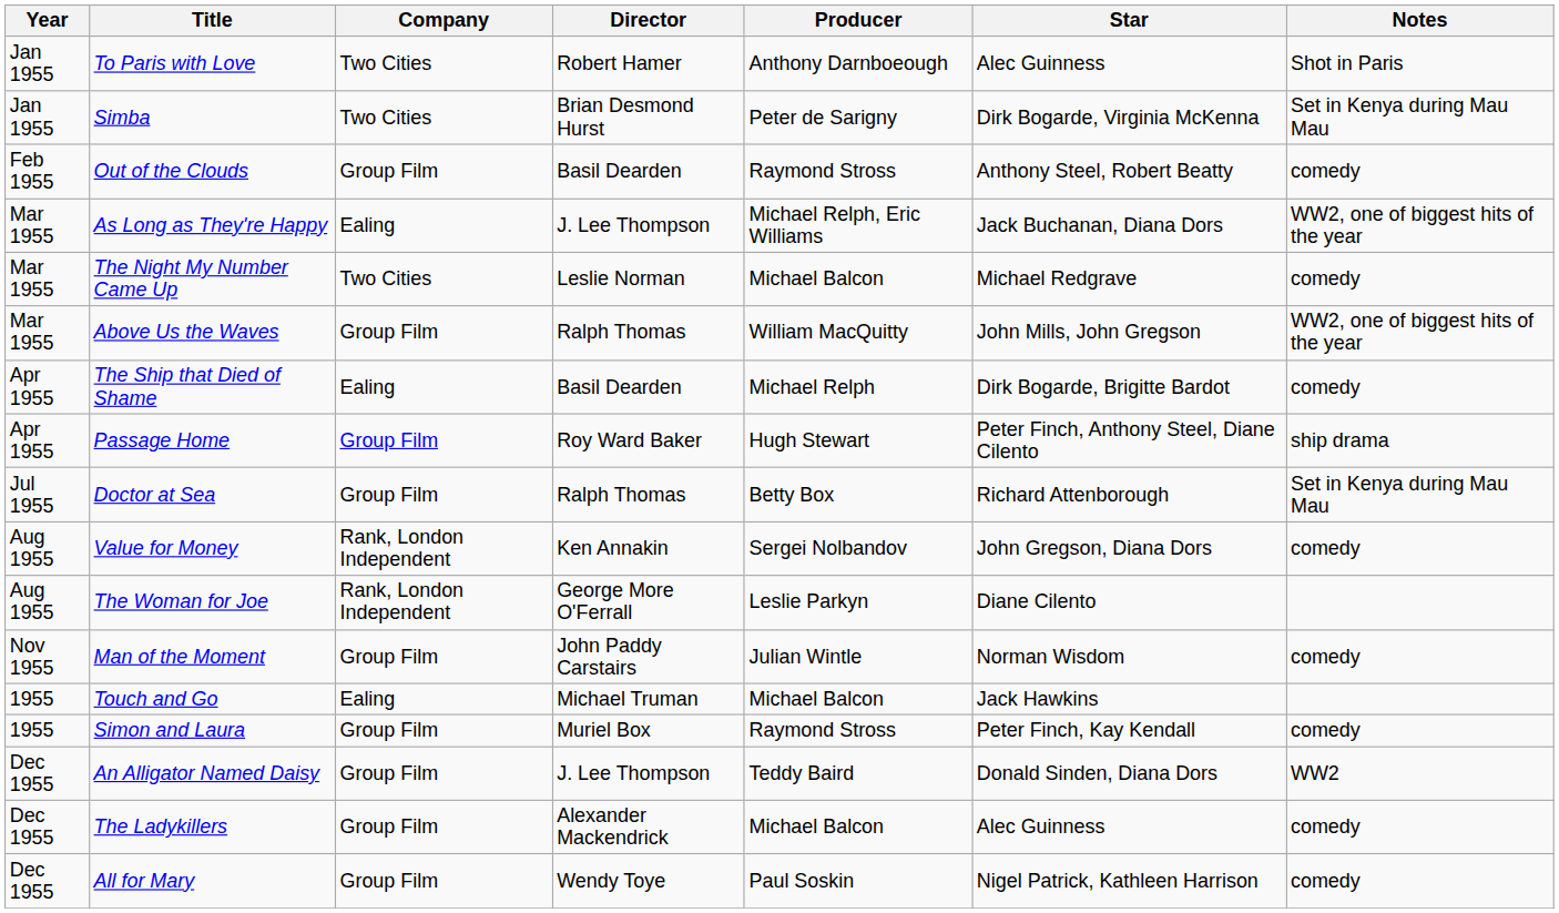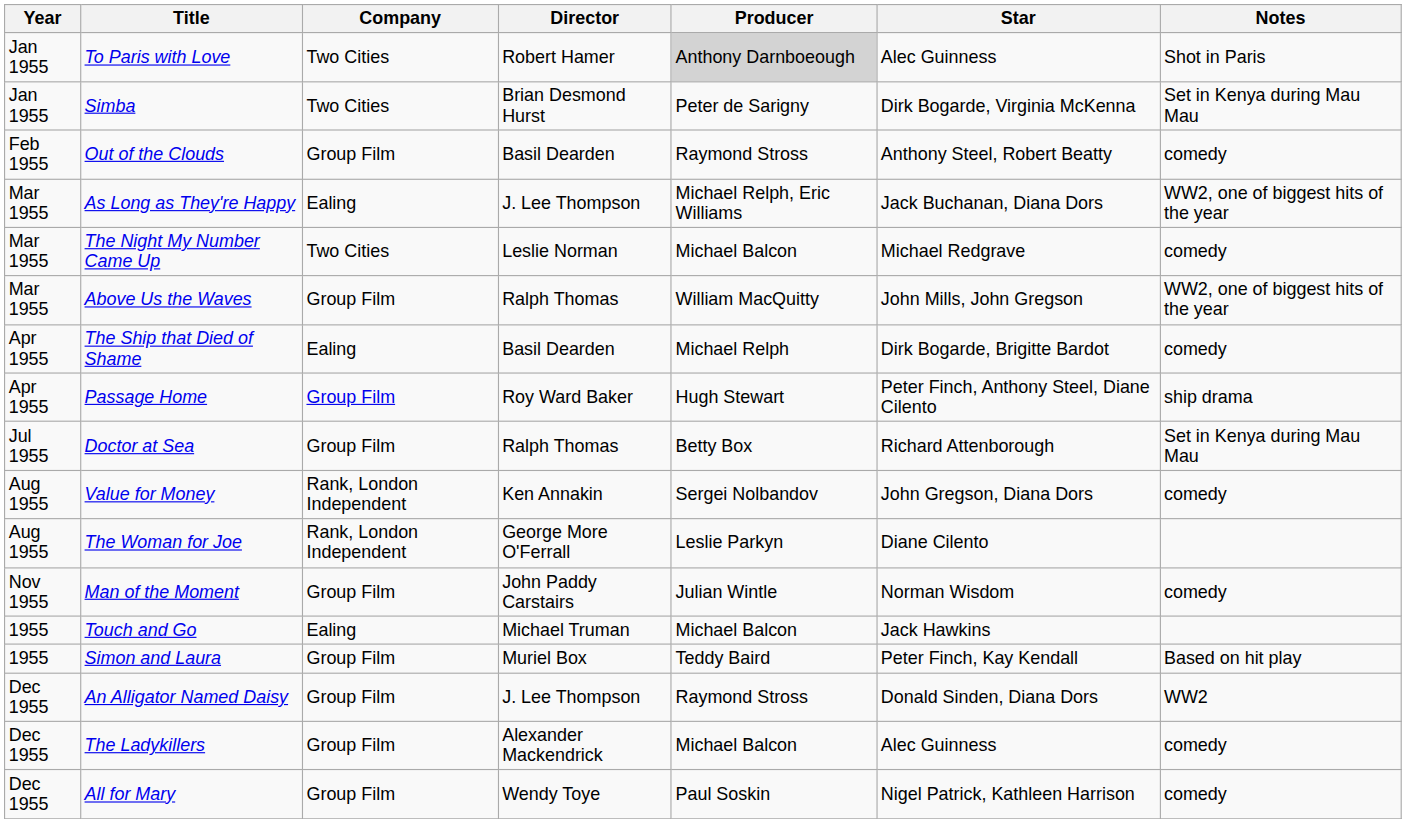 <table class="wikitable sortable">
 <tr>
 <th>Year</th>
 <th>Title</th>
 <th>Company</th>
 <th>Director</th>
 <th>Producer</th>
 <th>Star</th>
 <th>Notes</th>
 </tr>
 <tr>
 <td>Jan 1955</td>
 <td><em><a href='#'>To Paris with Love</a></em></td>
 <td>Two Cities</td>
 <td>Robert Hamer</td>
-<td>Anthony Darnboeough</td>
+<td style="background: lightgrey;">Anthony Darnboeough</td>
 <td>Alec Guinness</td>
 <td>Shot in Paris</td>
 </tr>
 <tr>
 <td>Jan 1955</td>
 <td><em><a href='#'>Simba</a></em></td>
 <td>Two Cities</td>
 <td>Brian Desmond Hurst</td>
 <td>Peter de Sarigny</td>
 <td>Dirk Bogarde, Virginia McKenna</td>
 <td>Set in Kenya during Mau Mau</td>
 </tr>
 <tr>
 <td>Feb 1955</td>
 <td><em><a href='#'>Out of the Clouds</a></em></td>
 <td>Group Film</td>
 <td>Basil Dearden</td>
 <td>Raymond Stross</td>
 <td>Anthony Steel, Robert Beatty</td>
 <td>comedy</td>
 </tr>
 <tr>
 <td>Mar 1955</td>
 <td><em><a href='#'>As Long as They're Happy</a></em></td>
 <td>Ealing</td>
 <td>J. Lee Thompson</td>
 <td>Michael Relph, Eric Williams</td>
 <td>Jack Buchanan, Diana Dors</td>
 <td>WW2, one of biggest hits of the year</td>
 </tr>
 <tr>
 <td>Mar 1955</td>
 <td><em><a href='#'>The Night My Number Came Up</a></em></td>
 <td>Two Cities</td>
 <td>Leslie Norman</td>
 <td>Michael Balcon</td>
 <td>Michael Redgrave</td>
 <td>comedy</td>
 </tr>
 <tr>
 <td>Mar 1955</td>
 <td><em><a href='#'>Above Us the Waves</a></em></td>
 <td>Group Film</td>
 <td>Ralph Thomas</td>
 <td>William MacQuitty</td>
 <td>John Mills, John Gregson</td>
 <td>WW2, one of biggest hits of the year</td>
 </tr>
 <tr>
 <td>Apr 1955</td>
 <td><em><a href='#'>The Ship that Died of Shame</a></em></td>
 <td>Ealing</td>
 <td>Basil Dearden</td>
 <td>Michael Relph</td>
 <td>Dirk Bogarde, Brigitte Bardot</td>
 <td>comedy</td>
 </tr>
 <tr>
 <td>Apr 1955</td>
 <td><em><a href='#'>Passage Home</a></em></td>
 <td><a href='#'>Group Film</a></td>
 <td>Roy Ward Baker</td>
 <td>Hugh Stewart</td>
 <td>Peter Finch, Anthony Steel, Diane Cilento</td>
 <td>ship drama</td>
 </tr>
 <tr>
 <td>Jul 1955</td>
 <td><em><a href='#'>Doctor at Sea</a></em></td>
 <td>Group Film</td>
 <td>Ralph Thomas</td>
 <td>Betty Box</td>
 <td>Richard Attenborough</td>
 <td>Set in Kenya during Mau Mau</td>
 </tr>
 <tr>
 <td>Aug 1955</td>
 <td><em><a href='#'>Value for Money</a></em></td>
 <td>Rank, London Independent</td>
 <td>Ken Annakin</td>
 <td>Sergei Nolbandov</td>
 <td>John Gregson, Diana Dors</td>
 <td>comedy</td>
 </tr>
 <tr>
 <td>Aug 1955</td>
 <td><em><a href='#'>The Woman for Joe</a></em></td>
 <td>Rank, London Independent</td>
 <td>George More O'Ferrall</td>
 <td>Leslie Parkyn</td>
 <td>Diane Cilento</td>
 <td></td>
 </tr>
 <tr>
 <td>Nov 1955</td>
 <td><em><a href='#'>Man of the Moment</a></em></td>
 <td>Group Film</td>
 <td>John Paddy Carstairs</td>
 <td>Julian Wintle</td>
 <td>Norman Wisdom</td>
 <td>comedy</td>
 </tr>
 <tr>
 <td>1955</td>
 <td><em><a href='#'>Touch and Go</a></em></td>
 <td>Ealing</td>
 <td>Michael Truman</td>
 <td>Michael Balcon</td>
 <td>Jack Hawkins</td>
 <td></td>
 </tr>
 <tr>
 <td>1955</td>
 <td><em><a href='#'>Simon and Laura</a></em></td>
 <td>Group Film</td>
 <td>Muriel Box</td>
-<td>Raymond Stross</td>
+<td>Teddy Baird</td>
 <td>Peter Finch, Kay Kendall</td>
-<td>comedy</td>
+<td>Based on hit play</td>
 </tr>
 <tr>
 <td>Dec 1955</td>
 <td><em><a href='#'>An Alligator Named Daisy</a></em></td>
 <td>Group Film</td>
 <td>J. Lee Thompson</td>
-<td>Teddy Baird</td>
+<td>Raymond Stross</td>
 <td>Donald Sinden, Diana Dors</td>
 <td>WW2</td>
 </tr>
 <tr>
 <td>Dec 1955</td>
 <td><em><a href='#'>The Ladykillers</a></em></td>
 <td>Group Film</td>
 <td>Alexander Mackendrick</td>
 <td>Michael Balcon</td>
 <td>Alec Guinness</td>
 <td>comedy</td>
 </tr>
 <tr>
 <td>Dec 1955</td>
 <td><em><a href='#'>All for Mary</a></em></td>
 <td>Group Film</td>
 <td>Wendy Toye</td>
 <td>Paul Soskin</td>
 <td>Nigel Patrick, Kathleen Harrison</td>
 <td>comedy</td>
 </tr>
 </table>
